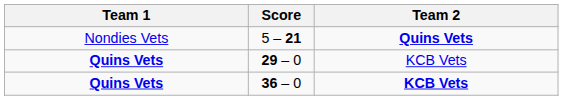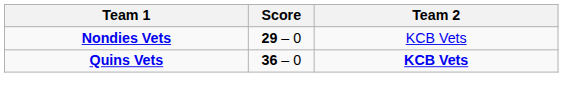 <table class="wikitable" style="text-align: center;">
 <tr>
 <th style="width:200pt;">Team 1</th>
 <th style="width:50pt;">Score</th>
 <th style="width:200pt;">Team 2</th>
 </tr>
 <tr>
-<td><a href='#'>Nondies Vets</a></td>
-<td>5 – <strong>21</strong></td>
-<td><strong><a href='#'>Quins Vets</a></strong></td>
-</tr>
-<tr>
-<td><strong><a href='#'>Quins Vets</a></strong></td>
+<td><strong><a href='#'>Nondies Vets</a></strong></td>
 <td><strong>29</strong> – 0</td>
 <td><a href='#'>KCB Vets</a></td>
 </tr>
 <tr>
 <td><strong><a href='#'>Quins Vets</a></strong></td>
 <td><strong>36</strong> – 0</td>
 <td><strong><a href='#'>KCB Vets</a></strong></td>
 </tr>
 </table>
